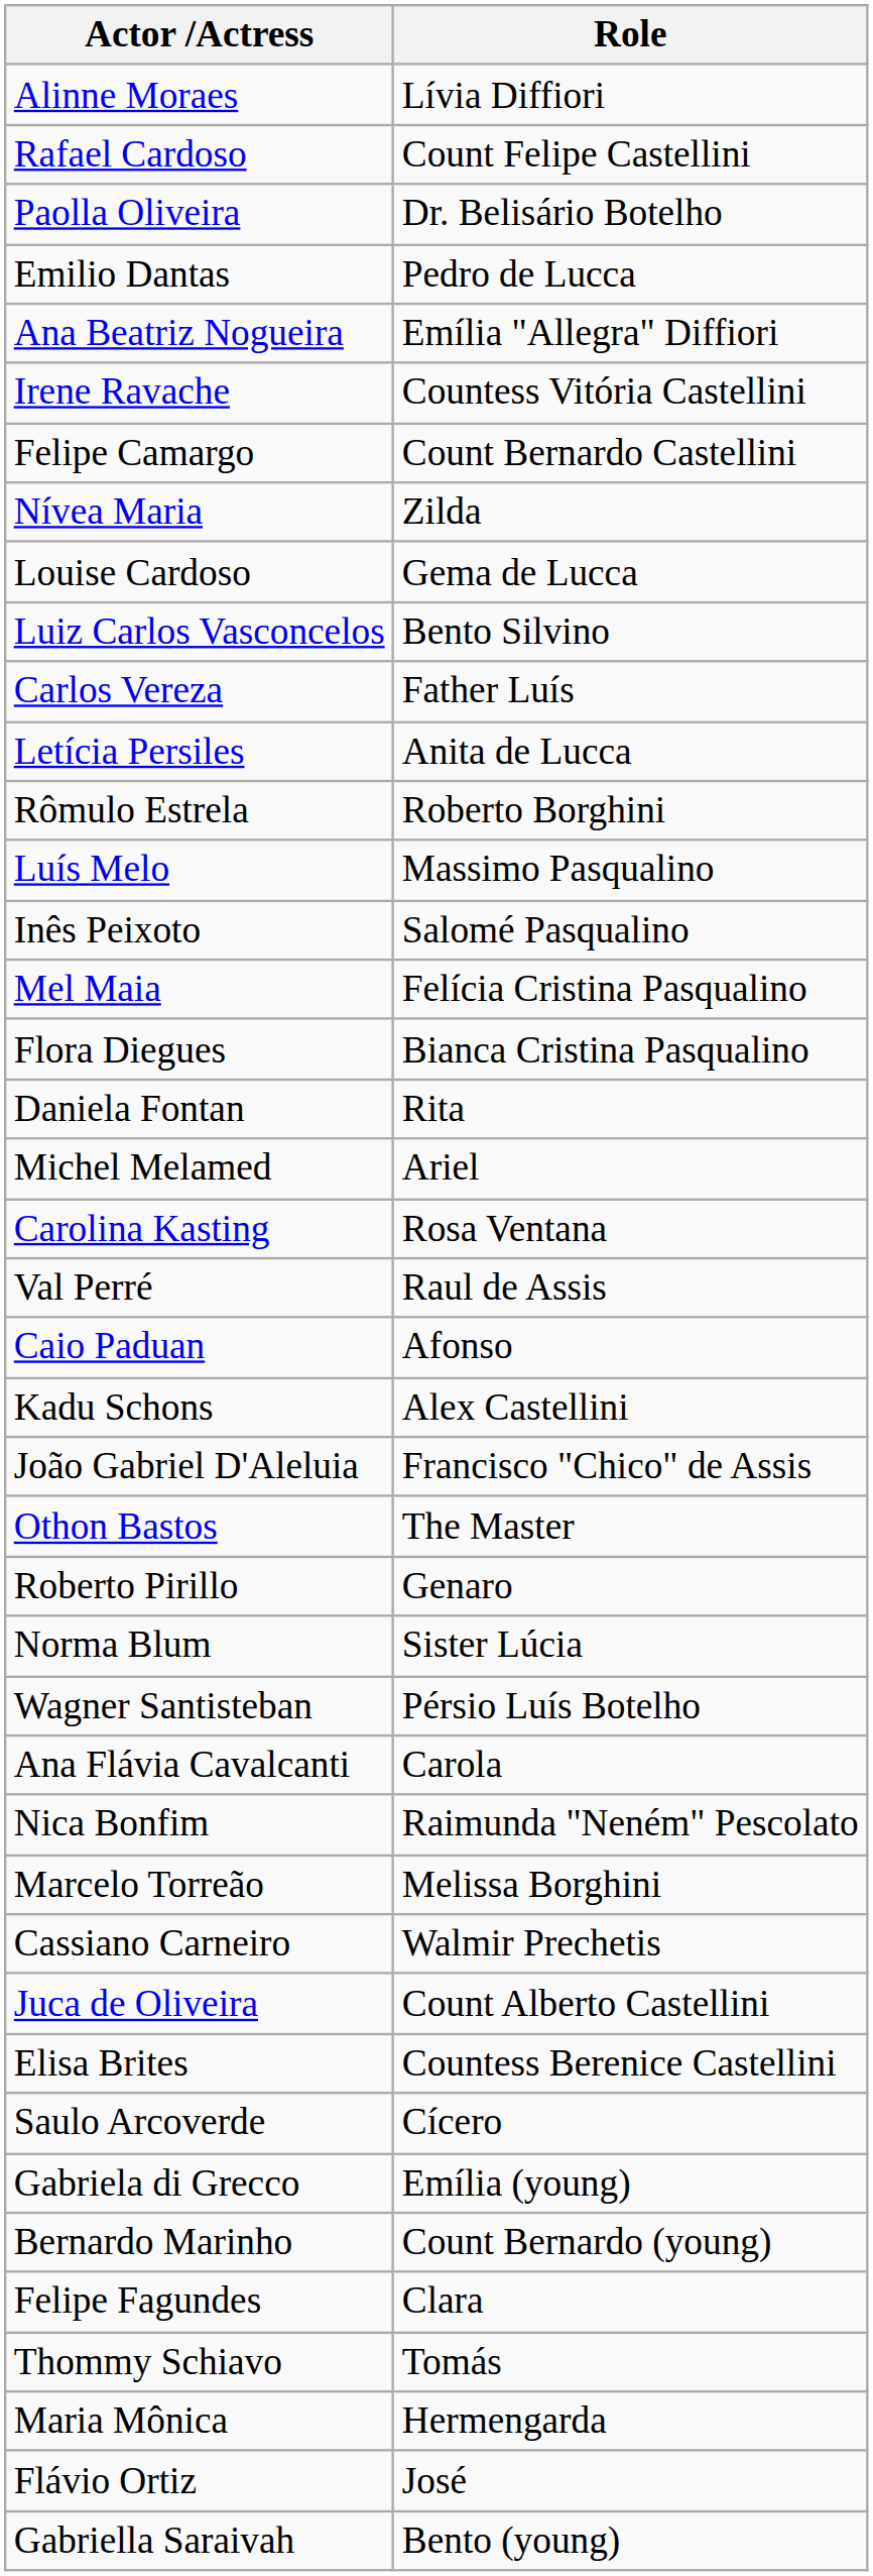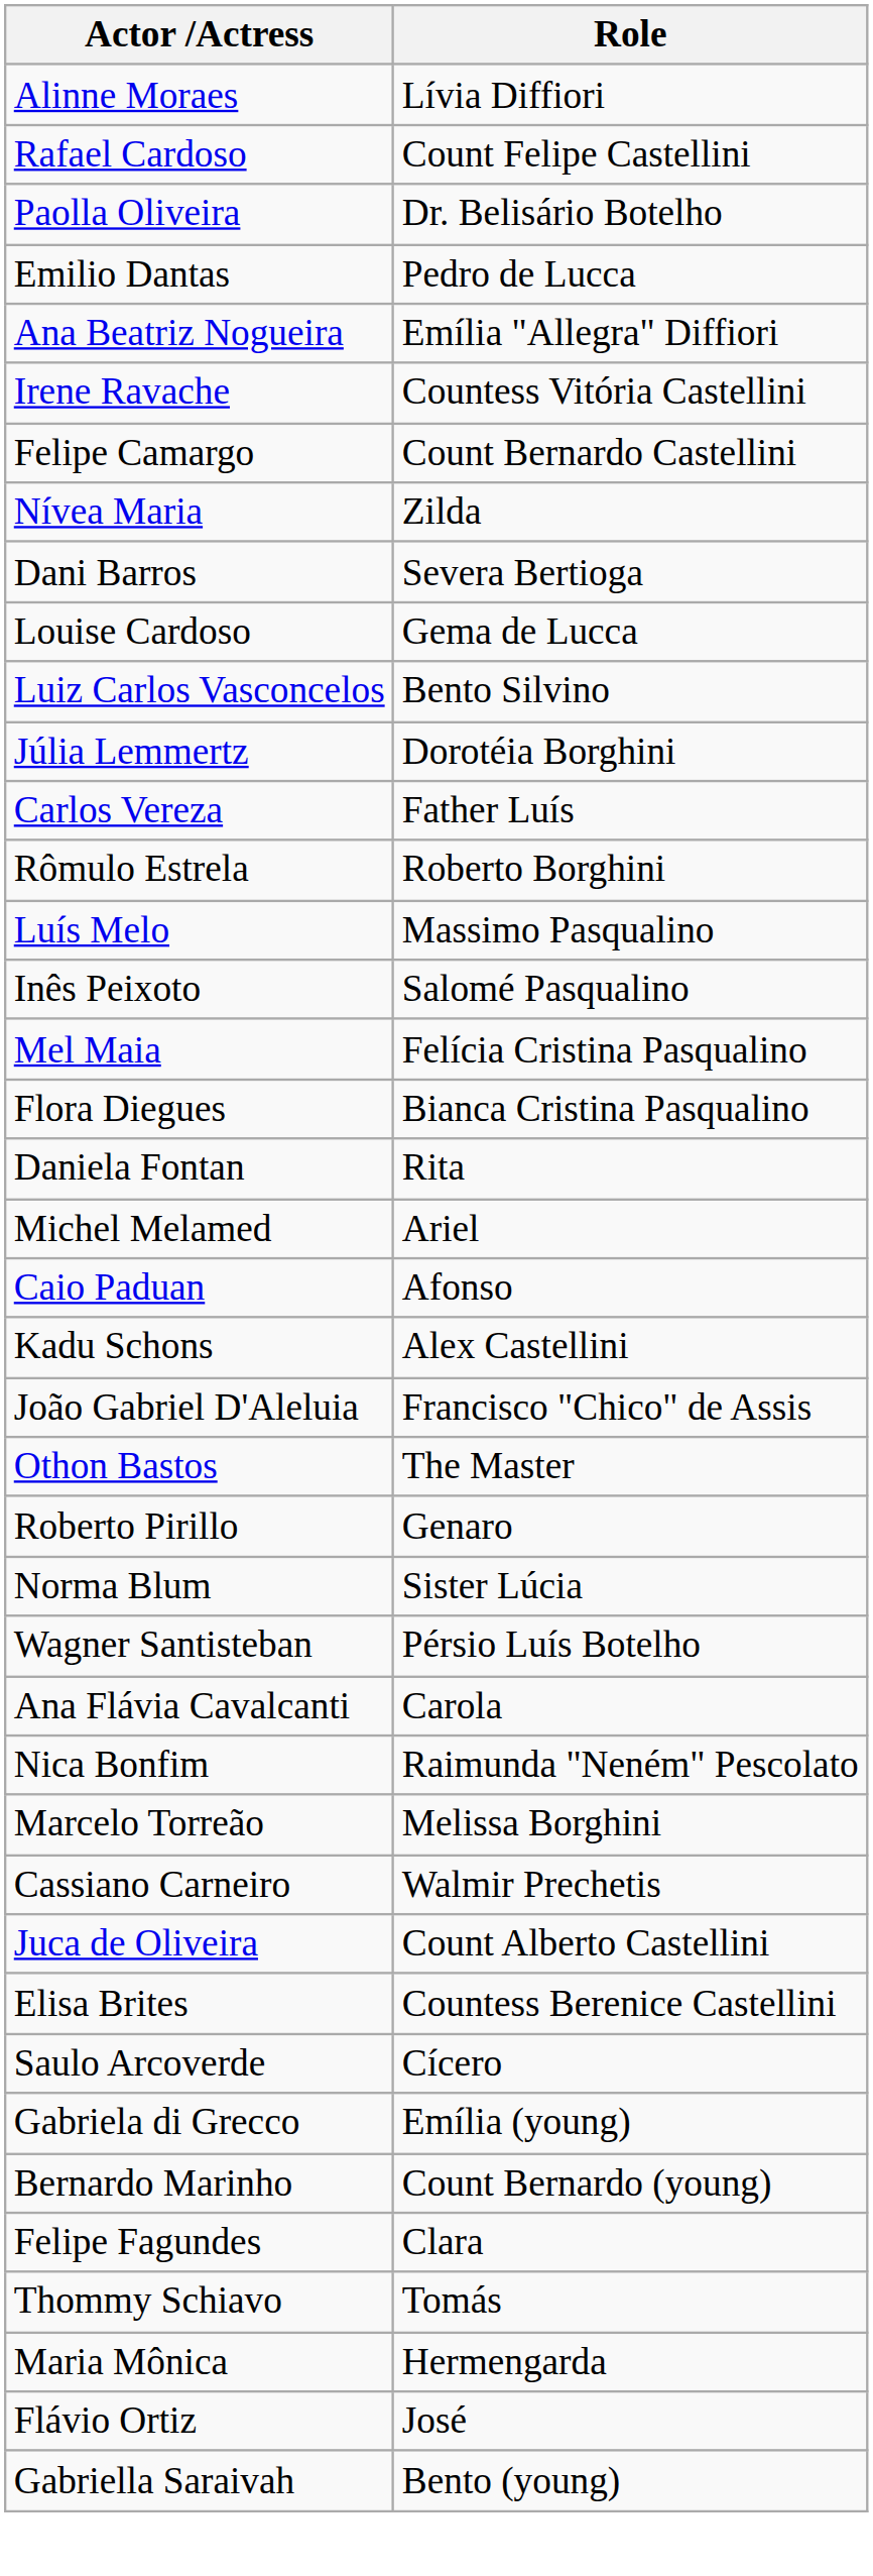 <table class="wikitable sortable">
 <tr>
 <th>Actor /Actress</th>
 <th>Role</th>
 </tr>
 <tr>
 <td><a href='#'>Alinne Moraes</a></td>
 <td>Lívia Diffiori</td>
 </tr>
 <tr>
 <td><a href='#'>Rafael Cardoso</a></td>
 <td>Count Felipe Castellini</td>
 </tr>
 <tr>
 <td><a href='#'>Paolla Oliveira</a></td>
 <td>Dr. Belisário Botelho</td>
 </tr>
 <tr>
 <td>Emilio Dantas</td>
 <td>Pedro de Lucca</td>
 </tr>
 <tr>
 <td><a href='#'>Ana Beatriz Nogueira</a></td>
 <td>Emília "Allegra" Diffiori</td>
 </tr>
 <tr>
 <td><a href='#'>Irene Ravache</a></td>
 <td>Countess Vitória Castellini</td>
 </tr>
 <tr>
 <td>Felipe Camargo</td>
 <td>Count Bernardo Castellini</td>
 </tr>
 <tr>
 <td><a href='#'>Nívea Maria</a></td>
 <td>Zilda</td>
 </tr>
 <tr>
+<td>Dani Barros</td>
+<td>Severa Bertioga</td>
+</tr>
+<tr>
 <td>Louise Cardoso</td>
 <td>Gema de Lucca</td>
 </tr>
 <tr>
 <td><a href='#'>Luiz Carlos Vasconcelos</a></td>
 <td>Bento Silvino</td>
 </tr>
 <tr>
+<td><a href='#'>Júlia Lemmertz</a></td>
+<td>Dorotéia Borghini</td>
+</tr>
+<tr>
 <td><a href='#'>Carlos Vereza</a></td>
 <td>Father Luís</td>
-</tr>
-<tr>
-<td><a href='#'>Letícia Persiles</a></td>
-<td>Anita de Lucca</td>
 </tr>
 <tr>
 <td>Rômulo Estrela</td>
 <td>Roberto Borghini</td>
 </tr>
 <tr>
 <td><a href='#'>Luís Melo</a></td>
 <td>Massimo Pasqualino</td>
 </tr>
 <tr>
 <td>Inês Peixoto</td>
 <td>Salomé Pasqualino</td>
 </tr>
 <tr>
 <td><a href='#'>Mel Maia</a></td>
 <td>Felícia Cristina Pasqualino</td>
 </tr>
 <tr>
 <td>Flora Diegues</td>
 <td>Bianca Cristina Pasqualino</td>
 </tr>
 <tr>
 <td>Daniela Fontan</td>
 <td>Rita</td>
 </tr>
 <tr>
 <td>Michel Melamed</td>
 <td>Ariel</td>
-</tr>
-<tr>
-<td><a href='#'>Carolina Kasting</a></td>
-<td>Rosa Ventana</td>
-</tr>
-<tr>
-<td>Val Perré</td>
-<td>Raul de Assis</td>
 </tr>
 <tr>
 <td><a href='#'>Caio Paduan</a></td>
 <td>Afonso</td>
 </tr>
 <tr>
 <td>Kadu Schons</td>
 <td>Alex Castellini</td>
 </tr>
 <tr>
 <td>João Gabriel D'Aleluia</td>
 <td>Francisco "Chico" de Assis</td>
 </tr>
 <tr>
 <td><a href='#'>Othon Bastos</a></td>
 <td>The Master</td>
 </tr>
 <tr>
 <td>Roberto Pirillo</td>
 <td>Genaro</td>
 </tr>
 <tr>
 <td>Norma Blum</td>
 <td>Sister Lúcia</td>
 </tr>
 <tr>
 <td>Wagner Santisteban</td>
 <td>Pérsio Luís Botelho</td>
 </tr>
 <tr>
 <td>Ana Flávia Cavalcanti</td>
 <td>Carola</td>
 </tr>
 <tr>
 <td>Nica Bonfim</td>
 <td>Raimunda "Neném" Pescolato</td>
 </tr>
 <tr>
 <td>Marcelo Torreão</td>
 <td>Melissa Borghini</td>
 </tr>
 <tr>
 <td>Cassiano Carneiro</td>
 <td>Walmir Prechetis</td>
 </tr>
 <tr>
 <td><a href='#'>Juca de Oliveira</a></td>
 <td>Count Alberto Castellini</td>
 </tr>
 <tr>
 <td>Elisa Brites</td>
 <td>Countess Berenice Castellini</td>
 </tr>
 <tr>
 <td>Saulo Arcoverde</td>
 <td>Cícero</td>
 </tr>
 <tr>
 <td>Gabriela di Grecco</td>
 <td>Emília (young)</td>
 </tr>
 <tr>
 <td>Bernardo Marinho</td>
 <td>Count Bernardo (young)</td>
 </tr>
 <tr>
 <td>Felipe Fagundes</td>
 <td>Clara</td>
 </tr>
 <tr>
 <td>Thommy Schiavo</td>
 <td>Tomás</td>
 </tr>
 <tr>
 <td>Maria Mônica</td>
 <td>Hermengarda</td>
 </tr>
 <tr>
 <td>Flávio Ortiz</td>
 <td>José</td>
 </tr>
 <tr>
 <td>Gabriella Saraivah</td>
 <td>Bento (young)</td>
 </tr>
 </table>
